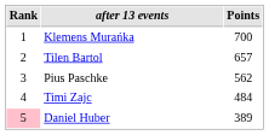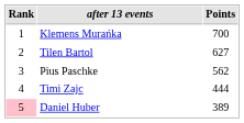 <table cellspacing="1" cellpadding="3" style="border:1px solid #AAAAAA;font-size:86%">
 <tr bgcolor="#E4E4E4">
 <th style="border-bottom:1px solid #AAAAAA" width=10>Rank</th>
 <th style="border-bottom:1px solid #AAAAAA" width=200><em>after 13 events</em></th>
 <th style="border-bottom:1px solid #AAAAAA" width=20>Points</th>
 </tr>
 <tr>
 <td align=center>1</td>
 <td> <a href='#'>Klemens Murańka</a></td>
 <td align=center>700</td>
 </tr>
 <tr>
 <td align=center>2</td>
 <td> <a href='#'>Tilen Bartol</a></td>
-<td align=center>657</td>
+<td align=center>627</td>
 </tr>
 <tr>
 <td align=center>3</td>
 <td> Pius Paschke</td>
 <td align=center>562</td>
 </tr>
 <tr>
 <td align=center>4</td>
 <td> <a href='#'>Timi Zajc</a></td>
-<td align=center>484</td>
+<td align=center>444</td>
 </tr>
 <tr>
 <td align=center style="background: pink;">5</td>
 <td> <a href='#'>Daniel Huber</a></td>
 <td align=center>389</td>
 </tr>
 </table>
